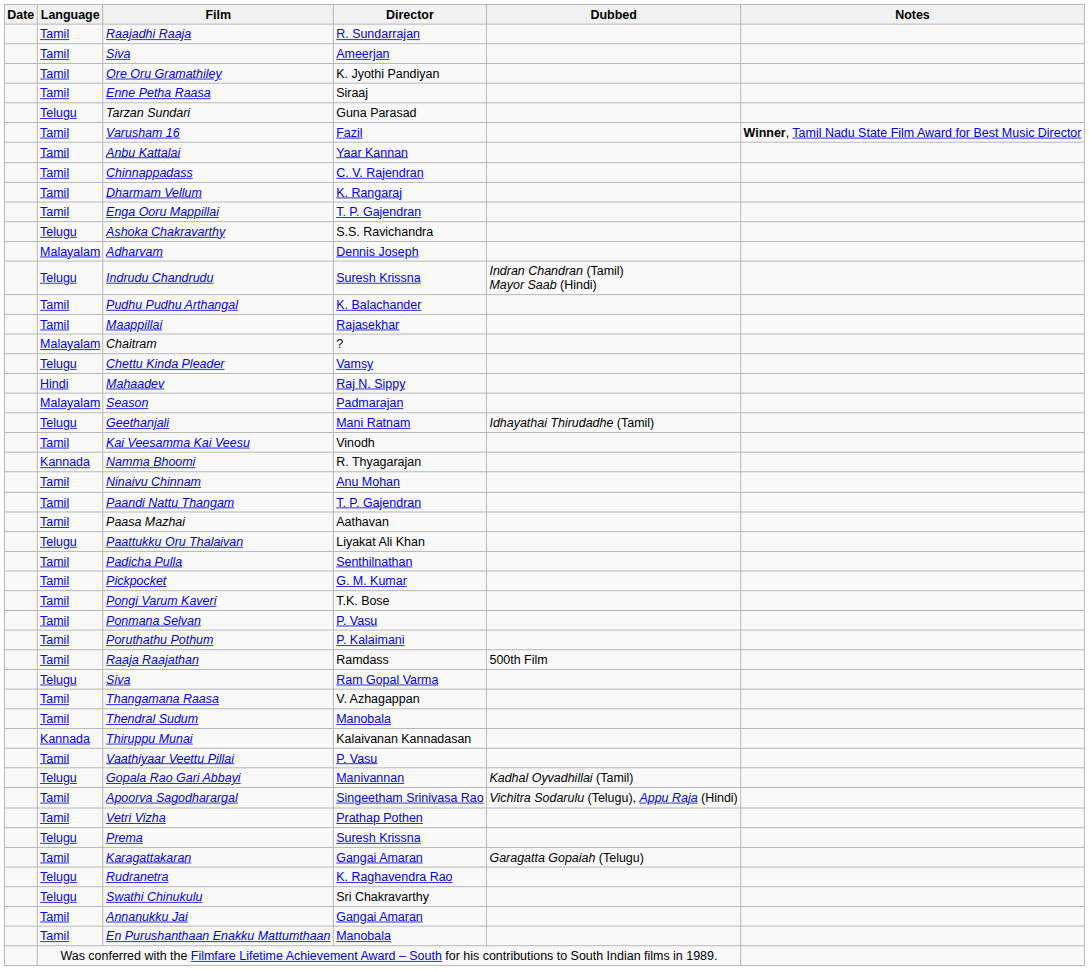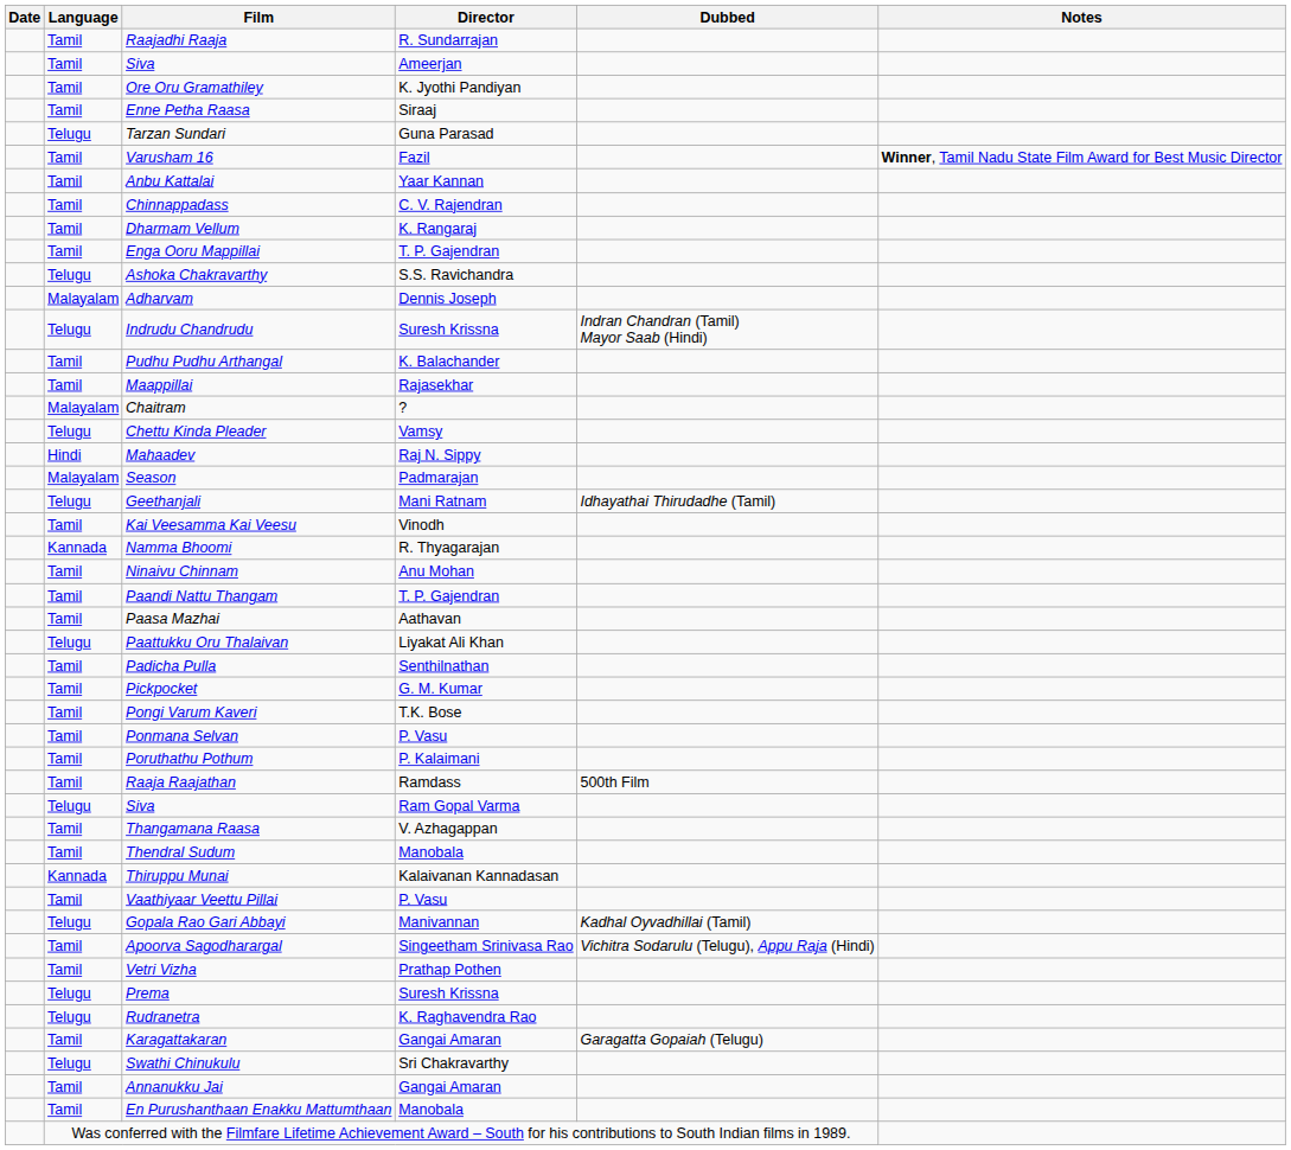 <table class="wikitable sortable" style="font-size:95%;">
 <tr>
 <th>Date</th>
 <th>Language</th>
 <th>Film</th>
 <th>Director</th>
 <th>Dubbed</th>
 <th>Notes</th>
 </tr>
 <tr>
 <td></td>
 <td><a href='#'>Tamil</a></td>
 <td><em><a href='#'>Raajadhi Raaja</a></em></td>
 <td><a href='#'>R. Sundarrajan</a></td>
 <td></td>
 <td></td>
 </tr>
 <tr>
 <td></td>
 <td><a href='#'>Tamil</a></td>
 <td><em><a href='#'>Siva</a></em></td>
 <td><a href='#'>Ameerjan</a></td>
 <td></td>
 <td></td>
 </tr>
 <tr>
 <td></td>
 <td><a href='#'>Tamil</a></td>
 <td><em><a href='#'>Ore Oru Gramathiley</a></em></td>
 <td>K. Jyothi Pandiyan</td>
 <td></td>
 <td></td>
 </tr>
 <tr>
 <td></td>
 <td><a href='#'>Tamil</a></td>
 <td><em><a href='#'>Enne Petha Raasa</a></em></td>
 <td>Siraaj</td>
 <td></td>
 <td></td>
 </tr>
 <tr>
 <td></td>
 <td><a href='#'>Telugu</a></td>
 <td><em>Tarzan Sundari</em></td>
 <td>Guna Parasad</td>
 <td></td>
 <td></td>
 </tr>
 <tr>
 <td></td>
 <td><a href='#'>Tamil</a></td>
 <td><em><a href='#'>Varusham 16</a></em></td>
 <td><a href='#'>Fazil</a></td>
 <td></td>
 <td><strong>Winner</strong>, <a href='#'>Tamil Nadu State Film Award for Best Music Director</a></td>
 </tr>
 <tr>
 <td></td>
 <td><a href='#'>Tamil</a></td>
 <td><em><a href='#'>Anbu Kattalai</a></em></td>
 <td><a href='#'>Yaar Kannan</a></td>
 <td></td>
 <td></td>
 </tr>
 <tr>
 <td></td>
 <td><a href='#'>Tamil</a></td>
 <td><em><a href='#'>Chinnappadass</a></em></td>
 <td><a href='#'>C. V. Rajendran</a></td>
 <td></td>
 <td></td>
 </tr>
 <tr>
 <td></td>
 <td><a href='#'>Tamil</a></td>
 <td><em><a href='#'>Dharmam Vellum</a></em></td>
 <td><a href='#'>K. Rangaraj</a></td>
 <td></td>
 <td></td>
 </tr>
 <tr>
 <td></td>
 <td><a href='#'>Tamil</a></td>
 <td><em><a href='#'>Enga Ooru Mappillai</a></em></td>
 <td><a href='#'>T. P. Gajendran</a></td>
 <td></td>
 <td></td>
 </tr>
 <tr>
 <td></td>
 <td><a href='#'>Telugu</a></td>
 <td><em><a href='#'>Ashoka Chakravarthy</a></em></td>
 <td>S.S. Ravichandra</td>
 <td></td>
 <td></td>
 </tr>
 <tr>
 <td></td>
 <td><a href='#'>Malayalam</a></td>
 <td><em><a href='#'>Adharvam</a></em></td>
 <td><a href='#'>Dennis Joseph</a></td>
 <td></td>
 <td></td>
 </tr>
 <tr>
 <td></td>
 <td><a href='#'>Telugu</a></td>
 <td><em><a href='#'>Indrudu Chandrudu</a></em></td>
 <td><a href='#'>Suresh Krissna</a></td>
 <td><em>Indran Chandran</em> (Tamil)<br><em>Mayor Saab</em> (Hindi)</td>
 <td></td>
 </tr>
 <tr>
 <td></td>
 <td><a href='#'>Tamil</a></td>
 <td><em><a href='#'>Pudhu Pudhu Arthangal</a></em></td>
 <td><a href='#'>K. Balachander</a></td>
 <td></td>
 <td></td>
 </tr>
 <tr>
 <td></td>
 <td><a href='#'>Tamil</a></td>
 <td><em><a href='#'>Maappillai</a></em></td>
 <td><a href='#'>Rajasekhar</a></td>
 <td></td>
 <td></td>
 </tr>
 <tr>
 <td></td>
 <td><a href='#'>Malayalam</a></td>
 <td><em>Chaitram</em></td>
 <td>?</td>
 <td></td>
 <td></td>
 </tr>
 <tr>
 <td></td>
 <td><a href='#'>Telugu</a></td>
 <td><em><a href='#'>Chettu Kinda Pleader</a></em></td>
 <td><a href='#'>Vamsy</a></td>
 <td></td>
 <td></td>
 </tr>
 <tr>
 <td></td>
 <td><a href='#'>Hindi</a></td>
 <td><em><a href='#'>Mahaadev</a></em></td>
 <td><a href='#'>Raj N. Sippy</a></td>
 <td></td>
 <td></td>
 </tr>
 <tr>
 <td></td>
 <td><a href='#'>Malayalam</a></td>
 <td><em><a href='#'>Season</a></em></td>
 <td><a href='#'>Padmarajan</a></td>
 <td></td>
 <td></td>
 </tr>
 <tr>
 <td></td>
 <td><a href='#'>Telugu</a></td>
 <td><em><a href='#'>Geethanjali</a></em></td>
 <td><a href='#'>Mani Ratnam</a></td>
 <td><em>Idhayathai Thirudadhe</em> (Tamil)</td>
 <td></td>
 </tr>
 <tr>
 <td></td>
 <td><a href='#'>Tamil</a></td>
 <td><em><a href='#'>Kai Veesamma Kai Veesu</a></em></td>
 <td>Vinodh</td>
 <td></td>
 <td></td>
 </tr>
 <tr>
 <td></td>
 <td><a href='#'>Kannada</a></td>
 <td><em><a href='#'>Namma Bhoomi</a></em></td>
 <td>R. Thyagarajan</td>
 <td></td>
 <td></td>
 </tr>
 <tr>
 <td></td>
 <td><a href='#'>Tamil</a></td>
 <td><em><a href='#'>Ninaivu Chinnam</a></em></td>
 <td><a href='#'>Anu Mohan</a></td>
 <td></td>
 <td></td>
 </tr>
 <tr>
 <td></td>
 <td><a href='#'>Tamil</a></td>
 <td><em><a href='#'>Paandi Nattu Thangam</a></em></td>
 <td><a href='#'>T. P. Gajendran</a></td>
 <td></td>
 <td></td>
 </tr>
 <tr>
 <td></td>
 <td><a href='#'>Tamil</a></td>
 <td><em>Paasa Mazhai</em></td>
 <td>Aathavan</td>
 <td></td>
 <td></td>
 </tr>
 <tr>
 <td></td>
 <td><a href='#'>Telugu</a></td>
 <td><em><a href='#'>Paattukku Oru Thalaivan</a></em></td>
 <td>Liyakat Ali Khan</td>
 <td></td>
 <td></td>
 </tr>
 <tr>
 <td></td>
 <td><a href='#'>Tamil</a></td>
 <td><em><a href='#'>Padicha Pulla</a></em></td>
 <td><a href='#'>Senthilnathan</a></td>
 <td></td>
 <td></td>
 </tr>
 <tr>
 <td></td>
 <td><a href='#'>Tamil</a></td>
 <td><em><a href='#'>Pickpocket</a></em></td>
 <td><a href='#'>G. M. Kumar</a></td>
 <td></td>
 <td></td>
 </tr>
 <tr>
 <td></td>
 <td><a href='#'>Tamil</a></td>
 <td><em><a href='#'>Pongi Varum Kaveri</a></em></td>
 <td>T.K. Bose</td>
 <td></td>
 <td></td>
 </tr>
 <tr>
 <td></td>
 <td><a href='#'>Tamil</a></td>
 <td><em><a href='#'>Ponmana Selvan</a></em></td>
 <td><a href='#'>P. Vasu</a></td>
 <td></td>
 <td></td>
 </tr>
 <tr>
 <td></td>
 <td><a href='#'>Tamil</a></td>
 <td><em><a href='#'>Poruthathu Pothum</a></em></td>
 <td><a href='#'>P. Kalaimani</a></td>
 <td></td>
 <td></td>
 </tr>
 <tr>
 <td></td>
 <td><a href='#'>Tamil</a></td>
 <td><em><a href='#'>Raaja Raajathan</a></em></td>
 <td>Ramdass</td>
 <td>500th Film</td>
 <td></td>
 </tr>
 <tr>
 <td></td>
 <td><a href='#'>Telugu</a></td>
 <td><em><a href='#'>Siva</a></em></td>
 <td><a href='#'>Ram Gopal Varma</a></td>
 <td></td>
 <td></td>
 </tr>
 <tr>
 <td></td>
 <td><a href='#'>Tamil</a></td>
 <td><em><a href='#'>Thangamana Raasa</a></em></td>
 <td>V. Azhagappan</td>
 <td></td>
 <td></td>
 </tr>
 <tr>
 <td></td>
 <td><a href='#'>Tamil</a></td>
 <td><em><a href='#'>Thendral Sudum</a></em></td>
 <td><a href='#'>Manobala</a></td>
 <td></td>
 <td></td>
 </tr>
 <tr>
 <td></td>
 <td><a href='#'>Kannada</a></td>
 <td><em><a href='#'>Thiruppu Munai</a></em></td>
 <td>Kalaivanan Kannadasan</td>
 <td></td>
 <td></td>
 </tr>
 <tr>
 <td></td>
 <td><a href='#'>Tamil</a></td>
 <td><em><a href='#'>Vaathiyaar Veettu Pillai</a></em></td>
 <td><a href='#'>P. Vasu</a></td>
 <td></td>
 <td></td>
 </tr>
 <tr>
 <td></td>
 <td><a href='#'>Telugu</a></td>
 <td><em><a href='#'>Gopala Rao Gari Abbayi</a></em></td>
 <td><a href='#'>Manivannan</a></td>
 <td><em>Kadhal Oyvadhillai</em> (Tamil)</td>
 <td></td>
 </tr>
 <tr>
 <td></td>
 <td><a href='#'>Tamil</a></td>
 <td><em><a href='#'>Apoorva Sagodharargal</a></em></td>
 <td><a href='#'>Singeetham Srinivasa Rao</a></td>
 <td><em>Vichitra Sodarulu</em> (Telugu), <em><a href='#'>Appu Raja</a></em> (Hindi)   </td>
 <td></td>
 </tr>
 <tr>
 <td></td>
 <td><a href='#'>Tamil</a></td>
 <td><em><a href='#'>Vetri Vizha</a></em></td>
 <td><a href='#'>Prathap Pothen</a></td>
 <td></td>
 <td></td>
 </tr>
 <tr>
 <td></td>
 <td><a href='#'>Telugu</a></td>
 <td><em><a href='#'>Prema</a></em></td>
 <td><a href='#'>Suresh Krissna</a></td>
 <td></td>
 <td></td>
 </tr>
 <tr>
 <td></td>
+<td><a href='#'>Telugu</a></td>
+<td><em><a href='#'>Rudranetra</a></em></td>
+<td><a href='#'>K. Raghavendra Rao</a></td>
+<td></td>
+<td></td>
+</tr>
+<tr>
+<td></td>
 <td><a href='#'>Tamil</a></td>
 <td><em><a href='#'>Karagattakaran</a></em></td>
 <td><a href='#'>Gangai Amaran</a></td>
 <td><em>Garagatta Gopaiah</em> (Telugu)</td>
-<td></td>
-</tr>
-<tr>
-<td></td>
-<td><a href='#'>Telugu</a></td>
-<td><em><a href='#'>Rudranetra</a></em></td>
-<td><a href='#'>K. Raghavendra Rao</a></td>
-<td></td>
 <td></td>
 </tr>
 <tr>
 <td></td>
 <td><a href='#'>Telugu</a></td>
 <td><em><a href='#'>Swathi Chinukulu</a></em></td>
 <td>Sri Chakravarthy</td>
 <td></td>
 <td></td>
 </tr>
 <tr>
 <td></td>
 <td><a href='#'>Tamil</a></td>
 <td><em><a href='#'>Annanukku Jai</a></em></td>
 <td><a href='#'>Gangai Amaran</a></td>
 <td></td>
 <td></td>
 </tr>
 <tr>
 <td></td>
 <td><a href='#'>Tamil</a></td>
 <td><em><a href='#'>En Purushanthaan Enakku Mattumthaan</a></em></td>
 <td><a href='#'>Manobala</a></td>
 <td></td>
 <td></td>
 </tr>
 <tr>
 <td></td>
 <td colspan="4" style="text-align:center;">Was conferred with the <a href='#'>Filmfare Lifetime Achievement Award&nbsp;– South</a> for his contributions to South Indian films in 1989.</td>
 <td></td>
 </tr>
 </table>
